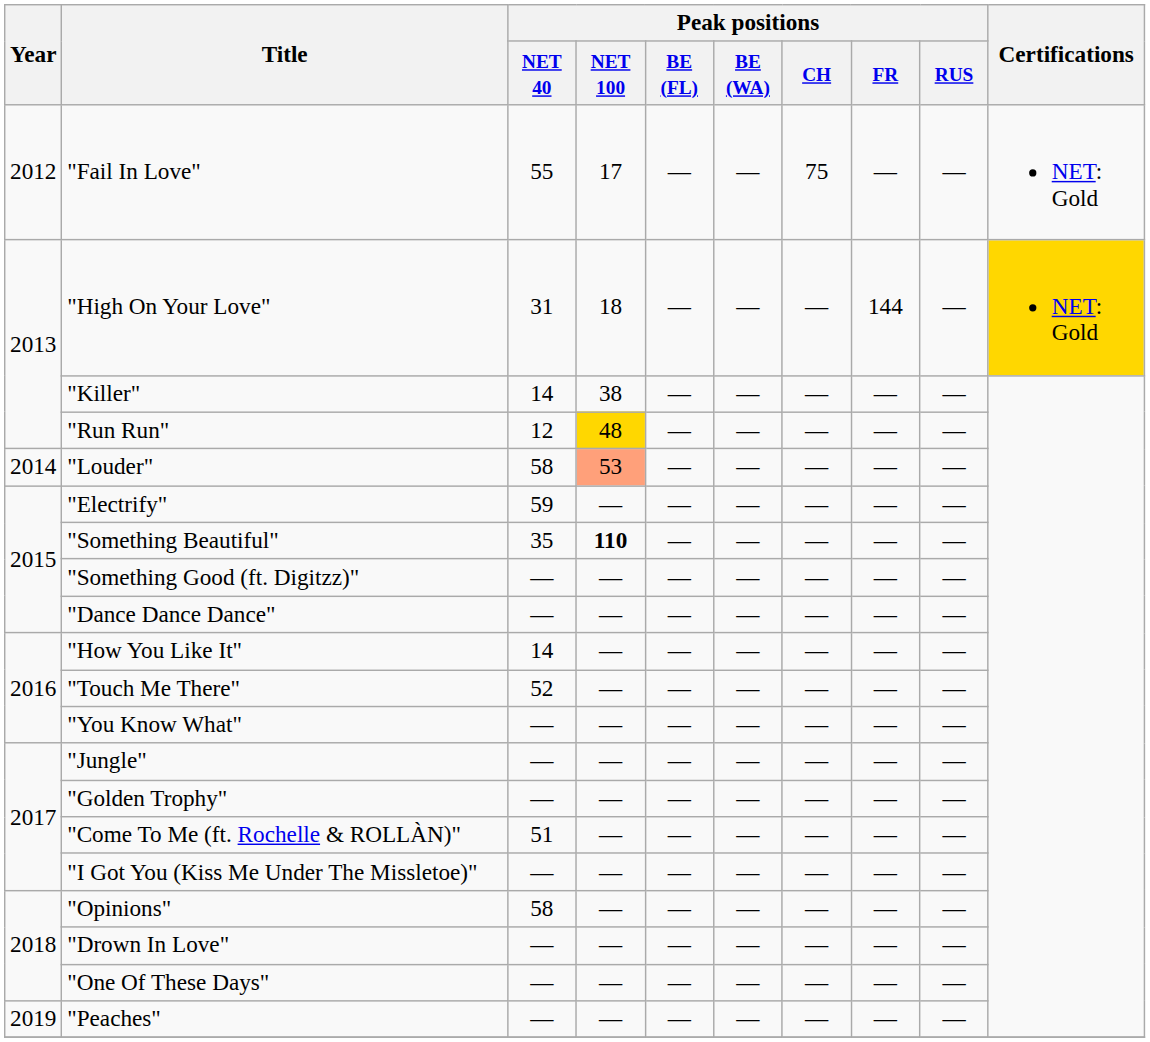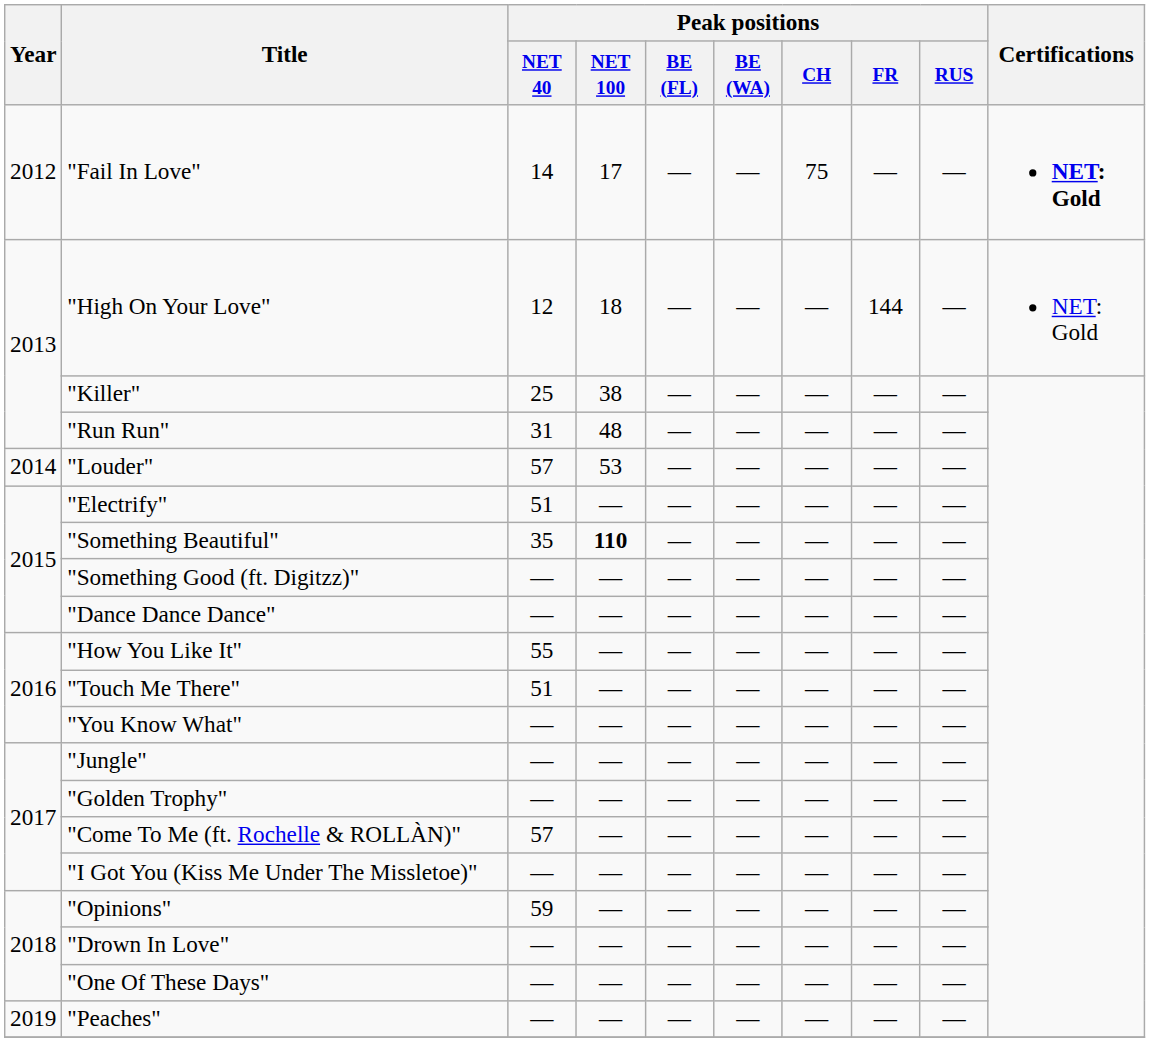 <table class="wikitable">
 <tr>
 <th align="center" rowspan="2" width="10">Year</th>
 <th align="center" rowspan="2" width="300">Title</th>
 <th align="center" colspan="7" width="30">Peak positions <br></th>
 <th align="center" rowspan="2" width="100">Certifications</th>
 </tr>
 <tr>
 <th width="40"><small><a href='#'>NET 40</a></small></th>
 <th width="40"><small><a href='#'>NET 100</a></small></th>
 <th width="40"><small><a href='#'>BE (FL)</a></small></th>
 <th width="40"><small><a href='#'>BE (WA)</a></small></th>
 <th width="40"><small><a href='#'>CH</a></small></th>
 <th width="40"><small><a href='#'>FR</a></small></th>
 <th width="40"><small><a href='#'>RUS</a></small></th>
 </tr>
 <tr>
 <td align="center" rowspan="1">2012</td>
 <td>"Fail In Love"</td>
-<td align="center">55</td>
+<td align="center">14</td>
 <td align="center">17</td>
 <td align="center">—</td>
 <td align="center">—</td>
 <td align="center">75</td>
 <td align="center">—</td>
 <td align="center">—</td>
-<td><br><ul><li><a href='#'>NET</a>: Gold</li></ul></td>
+<td><strong><br><ul><li><a href='#'>NET</a>: Gold</li></ul></strong></td>
 </tr>
 <tr>
 <td align="center" rowspan="3">2013</td>
 <td>"High On Your Love"</td>
-<td align="center">31</td>
+<td align="center">12</td>
 <td align="center">18</td>
 <td align="center">—</td>
 <td align="center">—</td>
 <td align="center">—</td>
 <td align="center">144</td>
 <td align="center">—</td>
-<td style="background: gold;"><br><ul><li><a href='#'>NET</a>: Gold</li></ul></td>
+<td><br><ul><li><a href='#'>NET</a>: Gold</li></ul></td>
 </tr>
 <tr>
 <td>"Killer"</td>
-<td align="center">14</td>
+<td align="center">25</td>
 <td align="center">38</td>
 <td align="center">—</td>
 <td align="center">—</td>
 <td align="center">—</td>
 <td align="center">—</td>
 <td align="center">—</td>
 <td rowspan="18"></td>
 </tr>
 <tr>
 <td>"Run Run"</td>
-<td align="center">12</td>
-<td align="center" style="background: gold;">48</td>
+<td align="center">31</td>
+<td align="center">48</td>
 <td align="center">—</td>
 <td align="center">—</td>
 <td align="center">—</td>
 <td align="center">—</td>
 <td align="center">—</td>
 </tr>
 <tr>
 <td align="center" rowspan="1">2014</td>
 <td>"Louder"</td>
-<td align="center">58</td>
-<td align="center" style="background: lightsalmon;">53</td>
+<td align="center">57</td>
+<td align="center">53</td>
 <td align="center">—</td>
 <td align="center">—</td>
 <td align="center">—</td>
 <td align="center">—</td>
 <td align="center">—</td>
 </tr>
 <tr>
 <td align="center" rowspan="4">2015</td>
 <td>"Electrify"</td>
-<td align="center">59</td>
+<td align="center">51</td>
 <td align="center">—</td>
 <td align="center">—</td>
 <td align="center">—</td>
 <td align="center">—</td>
 <td align="center">—</td>
 <td align="center">—</td>
 </tr>
 <tr>
 <td>"Something Beautiful"</td>
 <td align="center">35</td>
 <td align="center"><strong>110</strong></td>
 <td align="center">—</td>
 <td align="center">—</td>
 <td align="center">—</td>
 <td align="center">—</td>
 <td align="center">—</td>
 </tr>
 <tr>
 <td>"Something Good (ft. Digitzz)"</td>
 <td align="center">—</td>
 <td align="center">—</td>
 <td align="center">—</td>
 <td align="center">—</td>
 <td align="center">—</td>
 <td align="center">—</td>
 <td align="center">—</td>
 </tr>
 <tr>
 <td>"Dance Dance Dance"</td>
 <td align="center">—</td>
 <td align="center">—</td>
 <td align="center">—</td>
 <td align="center">—</td>
 <td align="center">—</td>
 <td align="center">—</td>
 <td align="center">—</td>
 </tr>
 <tr>
 <td align="center" rowspan="3">2016</td>
 <td>"How You Like It"</td>
-<td align="center">14</td>
+<td align="center">55</td>
 <td align="center">—</td>
 <td align="center">—</td>
 <td align="center">—</td>
 <td align="center">—</td>
 <td align="center">—</td>
 <td align="center">—</td>
 </tr>
 <tr>
 <td>"Touch Me There"</td>
-<td align="center">52</td>
+<td align="center">51</td>
 <td align="center">—</td>
 <td align="center">—</td>
 <td align="center">—</td>
 <td align="center">—</td>
 <td align="center">—</td>
 <td align="center">—</td>
 </tr>
 <tr>
 <td>"You Know What"</td>
 <td align="center">—</td>
 <td align="center">—</td>
 <td align="center">—</td>
 <td align="center">—</td>
 <td align="center">—</td>
 <td align="center">—</td>
 <td align="center">—</td>
 </tr>
 <tr>
 <td align="center" rowspan="4">2017</td>
 <td>"Jungle"</td>
 <td align="center">—</td>
 <td align="center">—</td>
 <td align="center">—</td>
 <td align="center">—</td>
 <td align="center">—</td>
 <td align="center">—</td>
 <td align="center">—</td>
 </tr>
 <tr>
 <td>"Golden Trophy"</td>
 <td align="center">—</td>
 <td align="center">—</td>
 <td align="center">—</td>
 <td align="center">—</td>
 <td align="center">—</td>
 <td align="center">—</td>
 <td align="center">—</td>
 </tr>
 <tr>
 <td>"Come To Me (ft. <a href='#'>Rochelle</a> & ROLLÀN)"</td>
-<td align="center">51</td>
+<td align="center">57</td>
 <td align="center">—</td>
 <td align="center">—</td>
 <td align="center">—</td>
 <td align="center">—</td>
 <td align="center">—</td>
 <td align="center">—</td>
 </tr>
 <tr>
 <td>"I Got You (Kiss Me Under The Missletoe)"</td>
 <td align="center">—</td>
 <td align="center">—</td>
 <td align="center">—</td>
 <td align="center">—</td>
 <td align="center">—</td>
 <td align="center">—</td>
 <td align="center">—</td>
 </tr>
 <tr>
 <td align="center" rowspan="3">2018</td>
 <td>"Opinions"</td>
-<td align="center">58</td>
+<td align="center">59</td>
 <td align="center">—</td>
 <td align="center">—</td>
 <td align="center">—</td>
 <td align="center">—</td>
 <td align="center">—</td>
 <td align="center">—</td>
 </tr>
 <tr>
 <td>"Drown In Love"</td>
 <td align="center">—</td>
 <td align="center">—</td>
 <td align="center">—</td>
 <td align="center">—</td>
 <td align="center">—</td>
 <td align="center">—</td>
 <td align="center">—</td>
 </tr>
 <tr>
 <td>"One Of These Days"</td>
 <td align="center">—</td>
 <td align="center">—</td>
 <td align="center">—</td>
 <td align="center">—</td>
 <td align="center">—</td>
 <td align="center">—</td>
 <td align="center">—</td>
 </tr>
 <tr>
 <td align="center" rowspan="1">2019</td>
 <td>"Peaches"</td>
 <td align="center">—</td>
 <td align="center">—</td>
 <td align="center">—</td>
 <td align="center">—</td>
 <td align="center">—</td>
 <td align="center">—</td>
 <td align="center">—</td>
 </tr>
 <tr>
 </tr>
 </table>
